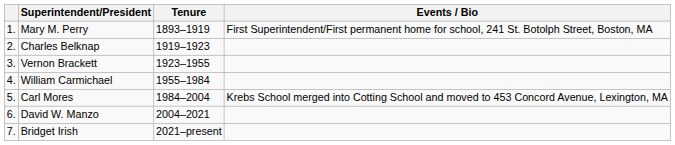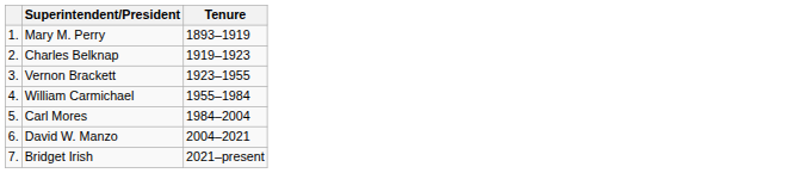 <table class="wikitable">
 <tr>
 <th align="left"></th>
 <th align="left">Superintendent/President</th>
 <th align="left">Tenure</th>
-<th align="left">Events / Bio</th>
 </tr>
 <tr>
 <td>1.</td>
 <td>Mary M. Perry</td>
 <td>1893–1919</td>
-<td>First Superintendent/First permanent home for school, 241 St. Botolph Street, Boston, MA</td>
 </tr>
 <tr>
 <td>2.</td>
 <td>Charles Belknap</td>
 <td>1919–1923</td>
-<td></td>
 </tr>
 <tr>
 <td>3.</td>
 <td>Vernon Brackett</td>
 <td>1923–1955</td>
-<td></td>
 </tr>
 <tr>
 <td>4.</td>
 <td>William Carmichael</td>
 <td>1955–1984</td>
-<td></td>
 </tr>
 <tr>
 <td>5.</td>
 <td>Carl Mores</td>
 <td>1984–2004</td>
-<td>Krebs School merged into Cotting School and moved to 453 Concord Avenue, Lexington, MA</td>
 </tr>
 <tr>
 <td>6.</td>
 <td>David W. Manzo</td>
 <td>2004–2021</td>
-<td></td>
 </tr>
 <tr>
 <td>7.</td>
 <td>Bridget Irish</td>
 <td>2021–present</td>
-<td></td>
 </tr>
 </table>
